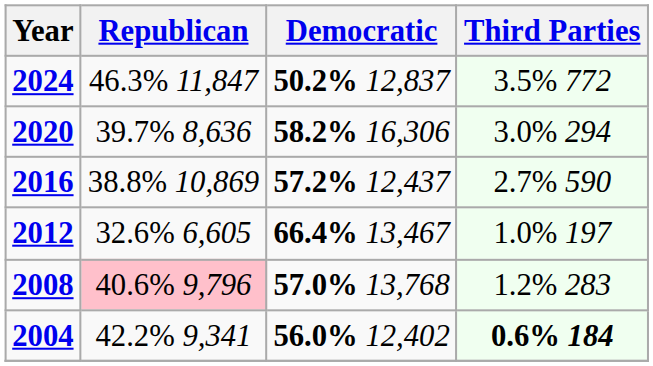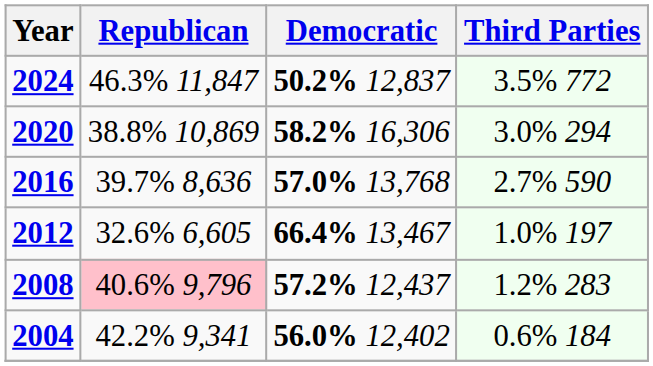 <table class="wikitable" style="float:right; font-size:95%;">
 <tr>
 <th>Year</th>
 <th><a href='#'>Republican</a></th>
 <th><a href='#'>Democratic</a></th>
 <th><a href='#'>Third Parties</a></th>
 </tr>
 <tr>
 <td style="text-align:center;" ><strong><a href='#'>2024</a></strong></td>
 <td style="text-align:center;" >46.3% <em>11,847</em></td>
 <td style="text-align:center;" ><strong>50.2%</strong>  <em>12,837</em></td>
 <td style="text-align:center; background:honeyDew;">3.5% <em>772</em></td>
 </tr>
 <tr>
 <td style="text-align:center;" ><strong><a href='#'>2020</a></strong></td>
-<td style="text-align:center;" >39.7% <em>8,636</em></td>
+<td style="text-align:center;" >38.8% <em>10,869</em></td>
 <td style="text-align:center;" ><strong>58.2%</strong>  <em>16,306</em></td>
 <td style="text-align:center; background:honeyDew;">3.0% <em>294</em></td>
 </tr>
 <tr>
 <td style="text-align:center;" ><strong><a href='#'>2016</a></strong></td>
-<td style="text-align:center;" >38.8% <em>10,869</em></td>
-<td style="text-align:center;" ><strong>57.2%</strong> <em>12,437</em></td>
+<td style="text-align:center;" >39.7% <em>8,636</em></td>
+<td style="text-align:center;" ><strong>57.0%</strong> <em>13,768</em></td>
 <td style="text-align:center; background:honeyDew;">2.7% <em>590</em></td>
 </tr>
 <tr>
 <td style="text-align:center;" ><strong><a href='#'>2012</a></strong></td>
 <td style="text-align:center;" >32.6% <em>6,605</em></td>
 <td style="text-align:center;" ><strong>66.4%</strong> <em>13,467</em></td>
 <td style="text-align:center; background:honeyDew;">1.0% <em>197</em></td>
 </tr>
 <tr>
 <td style="text-align:center;" ><strong><a href='#'>2008</a></strong></td>
 <td style="background: pink; text-align:center;" >40.6%  <em>9,796</em></td>
-<td style="text-align:center;" ><strong>57.0%</strong> <em>13,768</em></td>
+<td style="text-align:center;" ><strong>57.2%</strong> <em>12,437</em></td>
 <td style="text-align:center; background:honeyDew;">1.2% <em>283</em></td>
 </tr>
 <tr>
 <td style="text-align:center;" ><strong><a href='#'>2004</a></strong></td>
 <td style="text-align:center;" >42.2% <em>9,341</em></td>
 <td style="text-align:center;" ><strong>56.0%</strong>   <em>12,402</em></td>
-<td style="text-align:center; background:honeyDew;"><strong>0.6% <em>184</em></strong></td>
+<td style="text-align:center; background:honeyDew;">0.6% <em>184</em></td>
 </tr>
 <tr>
 </tr>
 </table>
